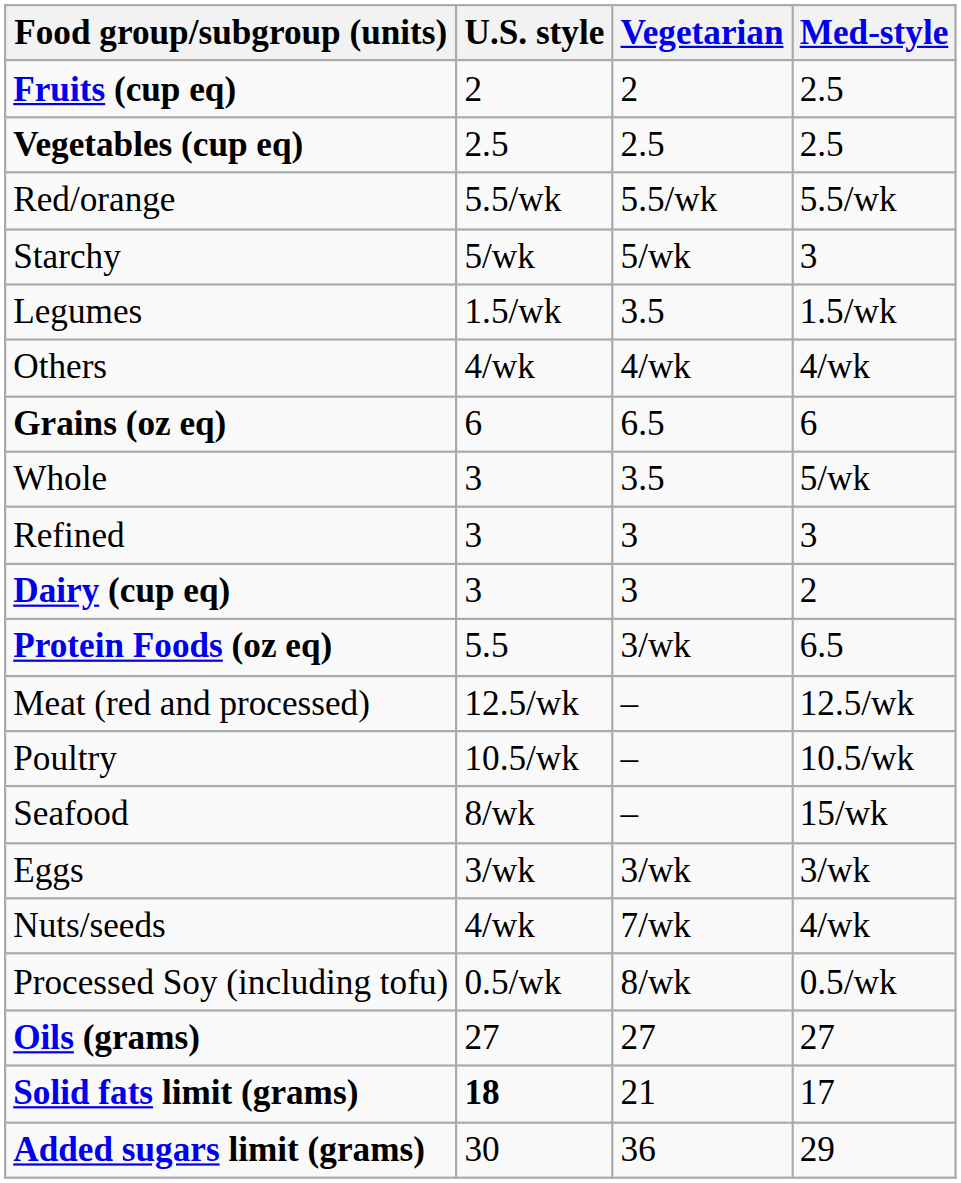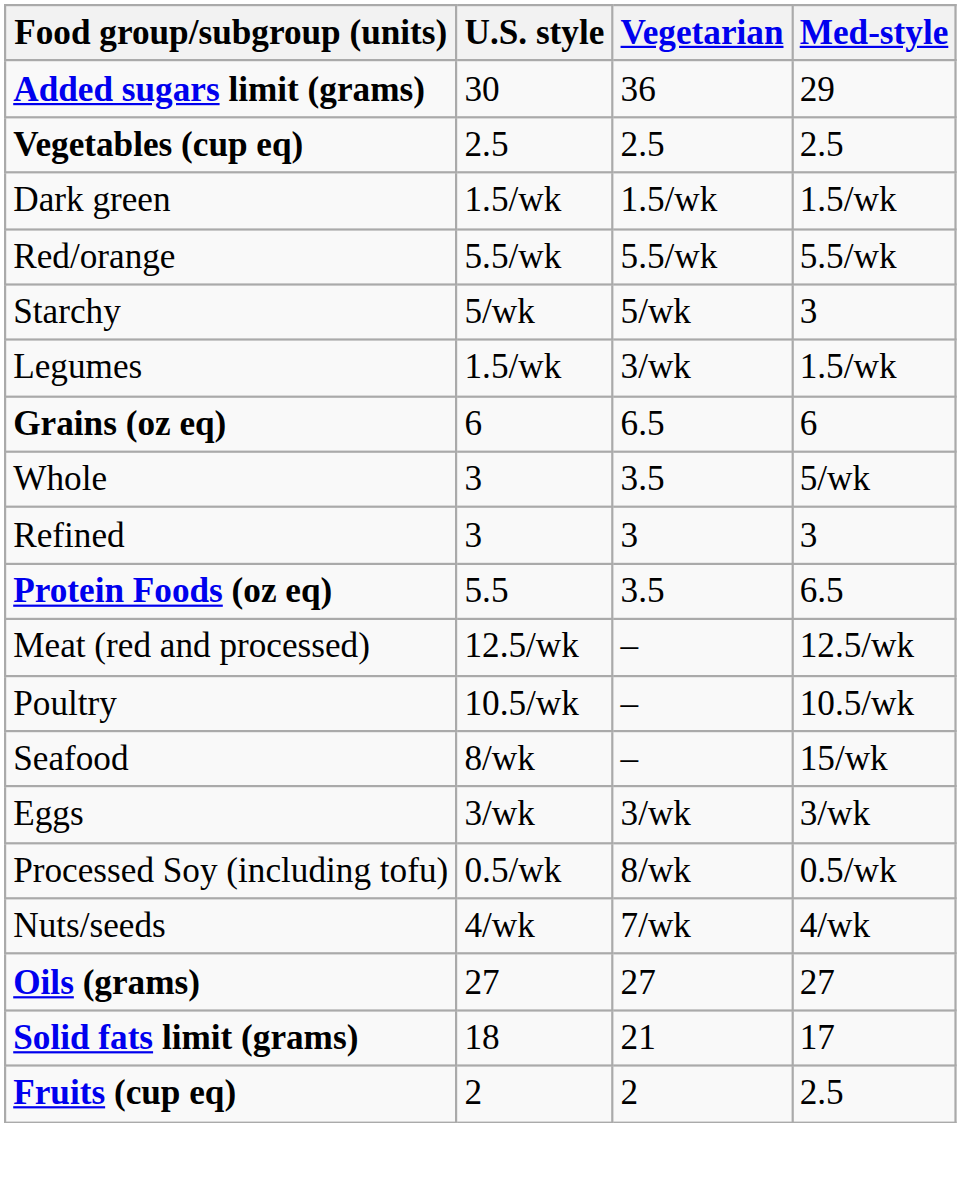 <table class="wikitable">
 <tr>
 <th>Food group/subgroup (units)</th>
 <th>U.S. style</th>
 <th><a href='#'>Vegetarian</a></th>
 <th><a href='#'>Med-style</a></th>
 </tr>
 <tr>
-<td><strong><a href='#'>Fruits</a> (cup eq)</strong></td>
-<td>2</td>
-<td>2</td>
-<td>2.5</td>
+<td><strong><a href='#'>Added sugars</a> limit (grams)</strong></td>
+<td>30</td>
+<td>36</td>
+<td>29</td>
 </tr>
 <tr>
 <td><strong>Vegetables (cup eq)</strong></td>
 <td>2.5</td>
 <td>2.5</td>
 <td>2.5</td>
+</tr>
+<tr>
+<td>Dark green</td>
+<td>1.5/wk</td>
+<td>1.5/wk</td>
+<td>1.5/wk</td>
 </tr>
 <tr>
 <td>Red/orange</td>
 <td>5.5/wk</td>
 <td>5.5/wk</td>
 <td>5.5/wk</td>
 </tr>
 <tr>
 <td>Starchy</td>
 <td>5/wk</td>
 <td>5/wk</td>
 <td>3</td>
 </tr>
 <tr>
 <td>Legumes</td>
 <td>1.5/wk</td>
-<td>3.5</td>
+<td>3/wk</td>
 <td>1.5/wk</td>
-</tr>
-<tr>
-<td>Others</td>
-<td>4/wk</td>
-<td>4/wk</td>
-<td>4/wk</td>
 </tr>
 <tr>
 <td><strong>Grains (oz eq)</strong></td>
 <td>6</td>
 <td>6.5</td>
 <td>6</td>
 </tr>
 <tr>
 <td>Whole</td>
 <td>3</td>
 <td>3.5</td>
 <td>5/wk</td>
 </tr>
 <tr>
 <td>Refined</td>
 <td>3</td>
 <td>3</td>
 <td>3</td>
 </tr>
 <tr>
-<td><strong><a href='#'>Dairy</a> (cup eq)</strong></td>
-<td>3</td>
-<td>3</td>
-<td>2</td>
-</tr>
-<tr>
 <td><strong><a href='#'>Protein Foods</a> (oz eq)</strong></td>
 <td>5.5</td>
-<td>3/wk</td>
+<td>3.5</td>
 <td>6.5</td>
 </tr>
 <tr>
 <td>Meat (red and processed)</td>
 <td>12.5/wk</td>
 <td>–</td>
 <td>12.5/wk</td>
 </tr>
 <tr>
 <td>Poultry</td>
 <td>10.5/wk</td>
 <td>–</td>
 <td>10.5/wk</td>
 </tr>
 <tr>
 <td>Seafood</td>
 <td>8/wk</td>
 <td>–</td>
 <td>15/wk</td>
 </tr>
 <tr>
 <td>Eggs</td>
 <td>3/wk</td>
 <td>3/wk</td>
 <td>3/wk</td>
 </tr>
 <tr>
+<td>Processed Soy (including tofu)</td>
+<td>0.5/wk</td>
+<td>8/wk</td>
+<td>0.5/wk</td>
+</tr>
+<tr>
 <td>Nuts/seeds</td>
 <td>4/wk</td>
 <td>7/wk</td>
 <td>4/wk</td>
-</tr>
-<tr>
-<td>Processed Soy (including tofu)</td>
-<td>0.5/wk</td>
-<td>8/wk</td>
-<td>0.5/wk</td>
 </tr>
 <tr>
 <td><strong><a href='#'>Oils</a> (grams)</strong></td>
 <td>27</td>
 <td>27</td>
 <td>27</td>
 </tr>
 <tr>
 <td><strong><a href='#'>Solid fats</a> limit (grams)</strong></td>
-<td><strong>18</strong></td>
+<td>18</td>
 <td>21</td>
 <td>17</td>
 </tr>
 <tr>
-<td><strong><a href='#'>Added sugars</a> limit (grams)</strong></td>
-<td>30</td>
-<td>36</td>
-<td>29</td>
+<td><strong><a href='#'>Fruits</a> (cup eq)</strong></td>
+<td>2</td>
+<td>2</td>
+<td>2.5</td>
 </tr>
 </table>
